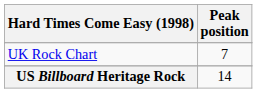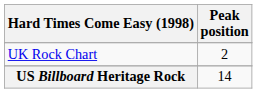 <table class="wikitable sortable plainrowheaders" style="text-align:center">
 <tr>
 <th>Hard Times Come Easy (1998)</th>
 <th>Peak<br>position</th>
 </tr>
 <tr>
 </tr>
 <tr>
 </tr>
 <tr>
 <td align="left"><a href='#'>UK Rock Chart</a></td>
-<td align="center">7</td>
+<td align="center">2</td>
 </tr>
 <tr>
 </tr>
 <tr>
 <th scope="row">US <em>Billboard</em> Heritage Rock</th>
 <td>14</td>
 </tr>
 </table>
